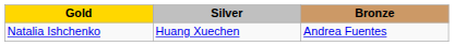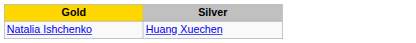 <table class="wikitable" style="text-align:left">
 <tr align="center">
 <td width=200 bgcolor=gold><strong>Gold</strong></td>
 <td width=200 bgcolor=silver><strong>Silver</strong></td>
-<td width=200 bgcolor=CC9966><strong>Bronze</strong></td>
 </tr>
 <tr>
 <td><a href='#'>Natalia Ishchenko</a><br> <em></em></td>
 <td><a href='#'>Huang Xuechen</a><br> <em></em></td>
-<td><a href='#'>Andrea Fuentes</a><br> <em></em></td>
 </tr>
 </table>
